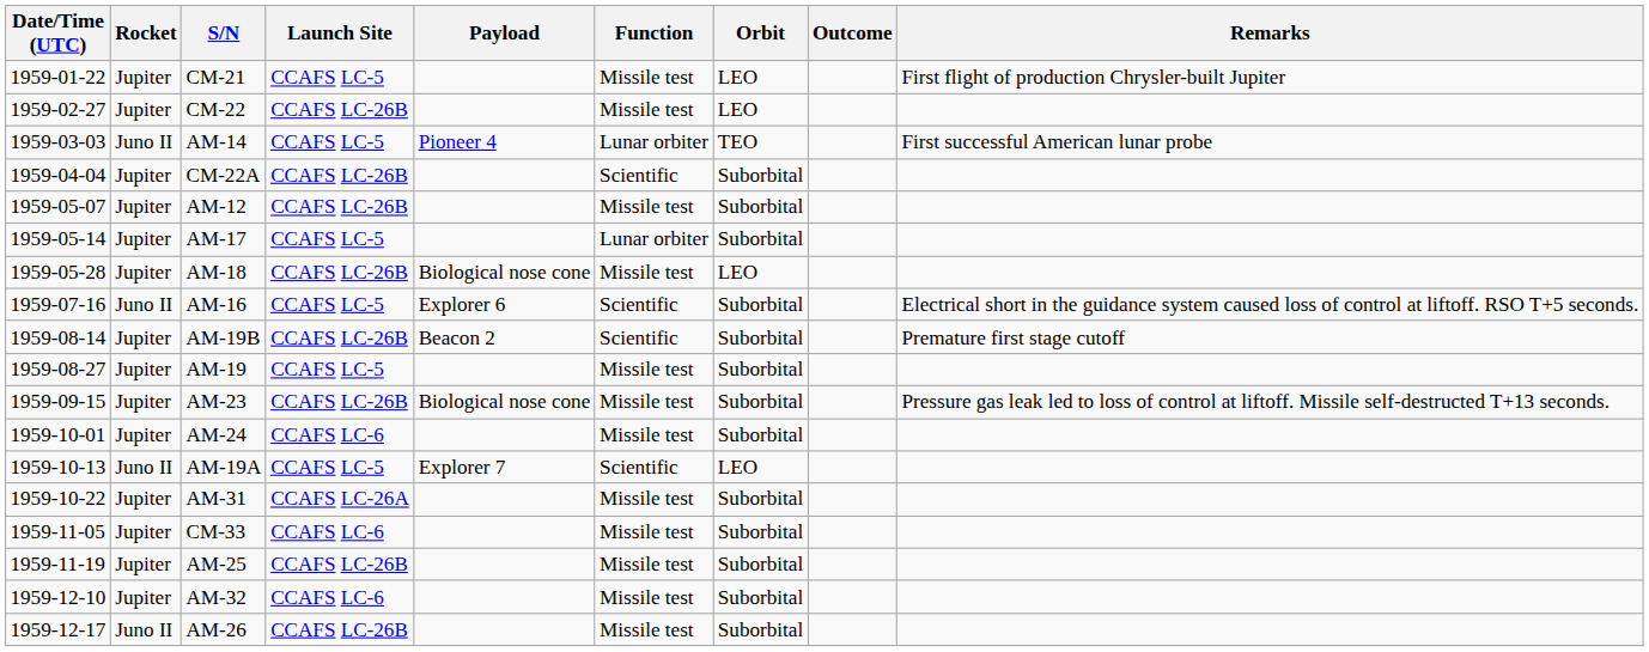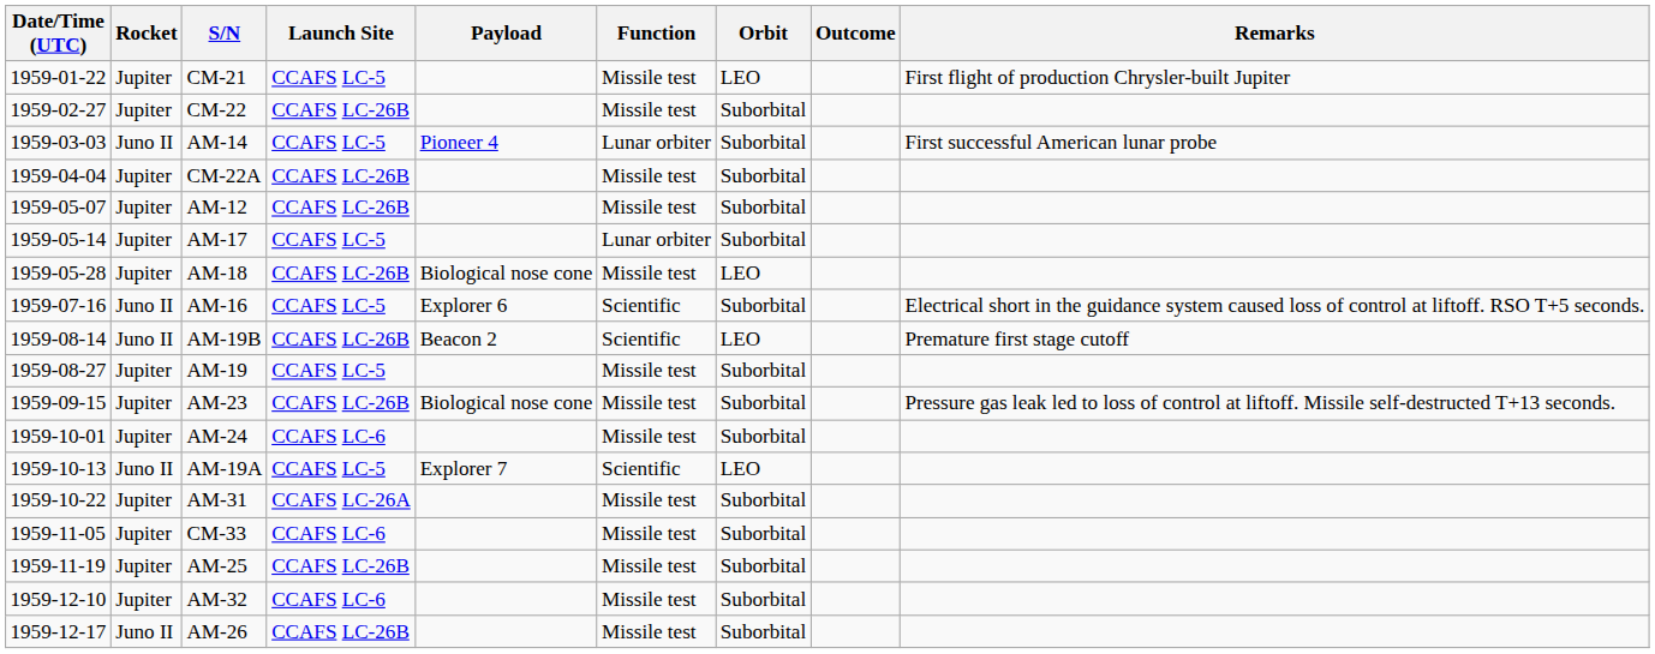 <table class="wikitable" style="margin: 1em 1em 1em 0">
 <tr>
 <th>Date/Time<br>(<a href='#'>UTC</a>)</th>
 <th>Rocket</th>
 <th><a href='#'>S/N</a></th>
 <th>Launch Site</th>
 <th>Payload</th>
 <th>Function</th>
 <th>Orbit</th>
 <th>Outcome</th>
 <th>Remarks</th>
 </tr>
 <tr>
 <td>1959-01-22</td>
 <td>Jupiter</td>
 <td>CM-21</td>
 <td><a href='#'>CCAFS</a> <a href='#'>LC-5</a></td>
 <td></td>
 <td>Missile test</td>
 <td>LEO</td>
 <td></td>
 <td>First flight of production Chrysler-built Jupiter</td>
 </tr>
 <tr>
 <td>1959-02-27</td>
 <td>Jupiter</td>
 <td>CM-22</td>
 <td><a href='#'>CCAFS</a> <a href='#'>LC-26B</a></td>
 <td></td>
 <td>Missile test</td>
-<td>LEO</td>
+<td>Suborbital</td>
 <td></td>
 <td></td>
 </tr>
 <tr>
 <td>1959-03-03</td>
 <td>Juno II</td>
 <td>AM-14</td>
 <td><a href='#'>CCAFS</a> <a href='#'>LC-5</a></td>
 <td><a href='#'>Pioneer 4</a></td>
 <td>Lunar orbiter</td>
-<td>TEO</td>
+<td>Suborbital</td>
 <td></td>
 <td>First successful American lunar probe</td>
 </tr>
 <tr>
 <td>1959-04-04</td>
 <td>Jupiter</td>
 <td>CM-22A</td>
 <td><a href='#'>CCAFS</a> <a href='#'>LC-26B</a></td>
 <td></td>
-<td>Scientific</td>
+<td>Missile test</td>
 <td>Suborbital</td>
 <td></td>
 <td></td>
 </tr>
 <tr>
 <td>1959-05-07</td>
 <td>Jupiter</td>
 <td>AM-12</td>
 <td><a href='#'>CCAFS</a> <a href='#'>LC-26B</a></td>
 <td></td>
 <td>Missile test</td>
 <td>Suborbital</td>
 <td></td>
 <td></td>
 </tr>
 <tr>
 <td>1959-05-14</td>
 <td>Jupiter</td>
 <td>AM-17</td>
 <td><a href='#'>CCAFS</a> <a href='#'>LC-5</a></td>
 <td></td>
 <td>Lunar orbiter</td>
 <td>Suborbital</td>
 <td></td>
 <td></td>
 </tr>
 <tr>
 <td>1959-05-28</td>
 <td>Jupiter</td>
 <td>AM-18</td>
 <td><a href='#'>CCAFS</a> <a href='#'>LC-26B</a></td>
 <td>Biological nose cone</td>
 <td>Missile test</td>
 <td>LEO</td>
 <td></td>
 <td></td>
 </tr>
 <tr>
 <td>1959-07-16</td>
 <td>Juno II</td>
 <td>AM-16</td>
 <td><a href='#'>CCAFS</a> <a href='#'>LC-5</a></td>
 <td>Explorer 6</td>
 <td>Scientific</td>
 <td>Suborbital</td>
 <td></td>
 <td>Electrical short in the guidance system caused loss of control at liftoff. RSO T+5 seconds.</td>
 </tr>
 <tr>
 <td>1959-08-14</td>
-<td>Jupiter</td>
+<td>Juno II</td>
 <td>AM-19B</td>
 <td><a href='#'>CCAFS</a> <a href='#'>LC-26B</a></td>
 <td>Beacon 2</td>
 <td>Scientific</td>
-<td>Suborbital</td>
+<td>LEO</td>
 <td></td>
 <td>Premature first stage cutoff</td>
 </tr>
 <tr>
 <td>1959-08-27</td>
 <td>Jupiter</td>
 <td>AM-19</td>
 <td><a href='#'>CCAFS</a> <a href='#'>LC-5</a></td>
 <td></td>
 <td>Missile test</td>
 <td>Suborbital</td>
 <td></td>
 <td></td>
 </tr>
 <tr>
 <td>1959-09-15</td>
 <td>Jupiter</td>
 <td>AM-23</td>
 <td><a href='#'>CCAFS</a> <a href='#'>LC-26B</a></td>
 <td>Biological nose cone</td>
 <td>Missile test</td>
 <td>Suborbital</td>
 <td></td>
 <td>Pressure gas leak led to loss of control at liftoff. Missile self-destructed T+13 seconds.</td>
 </tr>
 <tr>
 <td>1959-10-01</td>
 <td>Jupiter</td>
 <td>AM-24</td>
 <td><a href='#'>CCAFS</a> <a href='#'>LC-6</a></td>
 <td></td>
 <td>Missile test</td>
 <td>Suborbital</td>
 <td></td>
 <td></td>
 </tr>
 <tr>
 <td>1959-10-13</td>
 <td>Juno II</td>
 <td>AM-19A</td>
 <td><a href='#'>CCAFS</a> <a href='#'>LC-5</a></td>
 <td>Explorer 7</td>
 <td>Scientific</td>
 <td>LEO</td>
 <td></td>
 <td></td>
 </tr>
 <tr>
 <td>1959-10-22</td>
 <td>Jupiter</td>
 <td>AM-31</td>
 <td><a href='#'>CCAFS</a> <a href='#'>LC-26A</a></td>
 <td></td>
 <td>Missile test</td>
 <td>Suborbital</td>
 <td></td>
 <td></td>
 </tr>
 <tr>
 <td>1959-11-05</td>
 <td>Jupiter</td>
 <td>CM-33</td>
 <td><a href='#'>CCAFS</a> <a href='#'>LC-6</a></td>
 <td></td>
 <td>Missile test</td>
 <td>Suborbital</td>
 <td></td>
 <td></td>
 </tr>
 <tr>
 <td>1959-11-19</td>
 <td>Jupiter</td>
 <td>AM-25</td>
 <td><a href='#'>CCAFS</a> <a href='#'>LC-26B</a></td>
 <td></td>
 <td>Missile test</td>
 <td>Suborbital</td>
 <td></td>
 <td></td>
 </tr>
 <tr>
 <td>1959-12-10</td>
 <td>Jupiter</td>
 <td>AM-32</td>
 <td><a href='#'>CCAFS</a> <a href='#'>LC-6</a></td>
 <td></td>
 <td>Missile test</td>
 <td>Suborbital</td>
 <td></td>
 <td></td>
 </tr>
 <tr>
 <td>1959-12-17</td>
 <td>Juno II</td>
 <td>AM-26</td>
 <td><a href='#'>CCAFS</a> <a href='#'>LC-26B</a></td>
 <td></td>
 <td>Missile test</td>
 <td>Suborbital</td>
 <td></td>
 <td></td>
 </tr>
 <tr>
 </tr>
 </table>
